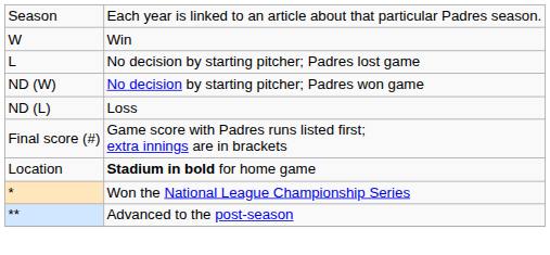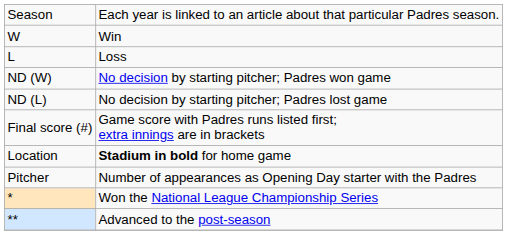 <table class="wikitable">
 <tr>
 <td>Season</td>
 <td>Each year is linked to an article about that particular Padres season.</td>
 </tr>
 <tr>
 <td>W</td>
 <td>Win</td>
 </tr>
 <tr>
 <td>L</td>
-<td>No decision by starting pitcher; Padres lost game</td>
+<td>Loss</td>
 </tr>
 <tr>
 <td>ND (W)</td>
 <td><a href='#'>No decision</a> by starting pitcher; Padres won game</td>
 </tr>
 <tr>
 <td>ND (L)</td>
-<td>Loss</td>
+<td>No decision by starting pitcher; Padres lost game</td>
 </tr>
 <tr>
 <td>Final score (#)</td>
 <td>Game score with Padres runs listed first;<br> <a href='#'>extra innings</a> are in brackets</td>
 </tr>
 <tr>
 <td>Location</td>
 <td><strong>Stadium in bold</strong> for home game</td>
+</tr>
+<tr>
+<td>Pitcher </td>
+<td>Number of appearances as Opening Day starter with the Padres</td>
 </tr>
 <tr>
 <td style="background-color: #FFE6BD">*</td>
 <td>Won the <a href='#'>National League Championship Series</a></td>
 </tr>
 <tr>
 <td style="background-color: #D0E7FF">**</td>
 <td>Advanced to the <a href='#'>post-season</a></td>
 </tr>
 <tr>
 </tr>
 </table>
